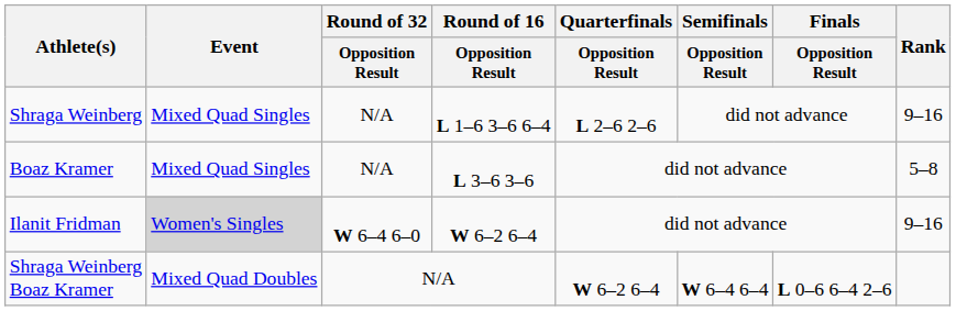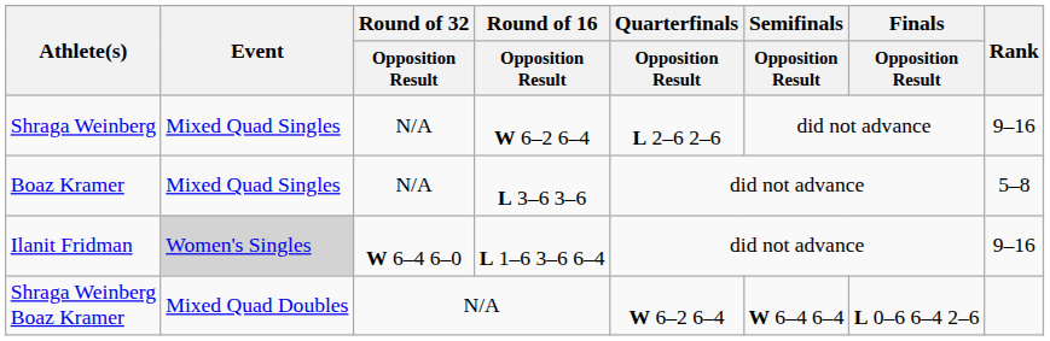 <table class=wikitable style="font-size:90%">
 <tr>
 <th rowspan="2">Athlete(s)</th>
 <th rowspan="2">Event</th>
 <th>Round of 32</th>
 <th>Round of 16</th>
 <th>Quarterfinals</th>
 <th>Semifinals</th>
 <th>Finals</th>
 <th rowspan="2">Rank</th>
 </tr>
 <tr>
 <th style="line-height:1em"><small>Opposition<br>Result</small></th>
 <th style="line-height:1em"><small>Opposition<br>Result</small></th>
 <th style="line-height:1em"><small>Opposition<br>Result</small></th>
 <th style="line-height:1em"><small>Opposition<br>Result</small></th>
 <th style="line-height:1em"><small>Opposition<br>Result</small></th>
 </tr>
 <tr>
 <td><a href='#'>Shraga Weinberg</a></td>
 <td><a href='#'>Mixed Quad Singles</a></td>
 <td align="center">N/A</td>
-<td align="center"><br> <strong>L</strong> 1–6 3–6 6–4</td>
+<td align="center"><br> <strong>W</strong> 6–2 6–4</td>
 <td align="center"><br> <strong>L</strong> 2–6 2–6</td>
 <td align="center" colspan="2">did not advance</td>
 <td align="center">9–16</td>
 </tr>
 <tr>
 <td><a href='#'>Boaz Kramer</a></td>
 <td><a href='#'>Mixed Quad Singles</a></td>
 <td align="center">N/A</td>
 <td align="center"><br> <strong>L</strong> 3–6 3–6</td>
 <td align="center" colspan="3">did not advance</td>
 <td align="center">5–8</td>
 </tr>
 <tr>
 <td><a href='#'>Ilanit Fridman</a></td>
 <td style="background: lightgrey;"><a href='#'>Women's Singles</a></td>
 <td align="center"><br> <strong>W</strong> 6–4 6–0</td>
-<td align="center"><br> <strong>W</strong> 6–2 6–4</td>
+<td align="center"><br> <strong>L</strong> 1–6 3–6 6–4</td>
 <td align="center" colspan="3">did not advance</td>
 <td align="center">9–16</td>
 </tr>
 <tr>
 <td><a href='#'>Shraga Weinberg</a><br><a href='#'>Boaz Kramer</a></td>
 <td><a href='#'>Mixed Quad Doubles</a></td>
 <td align="center" colspan="2">N/A</td>
 <td align="center"><br> <strong>W</strong> 6–2 6–4</td>
 <td align="center"><br> <strong>W</strong> 6–4 6–4</td>
 <td align="center"><br> <strong>L</strong> 0–6 6–4 2–6</td>
 <td align="center"></td>
 </tr>
 </table>
